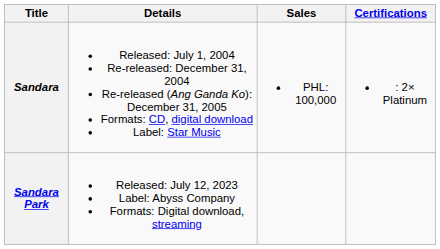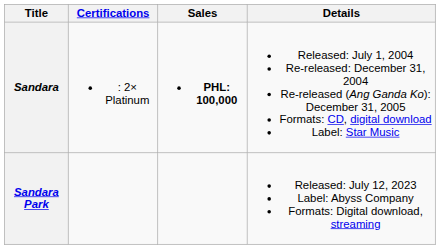 <table class="wikitable plainrowheaders" style="text-align:center">
 <tr>
 <th scope="col">Title</th>
+<th><a href='#'>Certifications</a></th>
+<th>Sales</th>
 <th>Details</th>
-<th>Sales</th>
-<th><a href='#'>Certifications</a></th>
 </tr>
 <tr>
 <th scope="row"><em>Sandara</em></th>
+<td><br><ul><li>: 2× Platinum</li></ul></td>
+<td><strong><br><ul><li>PHL: 100,000</li></ul></strong></td>
 <td><br><ul><li>Released: July 1, 2004 </li><li>Re-released: December 31, 2004</li><li>Re-released (<em>Ang Ganda Ko</em>): December 31, 2005</li><li>Formats: <a href='#'>CD</a>, <a href='#'>digital download</a></li><li>Label: <a href='#'>Star Music</a></li></ul></td>
-<td><br><ul><li>PHL: 100,000</li></ul></td>
-<td><br><ul><li>: 2× Platinum</li></ul></td>
 </tr>
 <tr>
 <th scope="row"><em><a href='#'>Sandara Park</a></em></th>
-<td><br><ul><li>Released: July 12, 2023 </li><li>Label: Abyss Company</li><li>Formats: Digital download, <a href='#'>streaming</a></li></ul></td>
 <td></td>
 <td></td>
+<td><br><ul><li>Released: July 12, 2023 </li><li>Label: Abyss Company</li><li>Formats: Digital download, <a href='#'>streaming</a></li></ul></td>
 </tr>
 </table>
